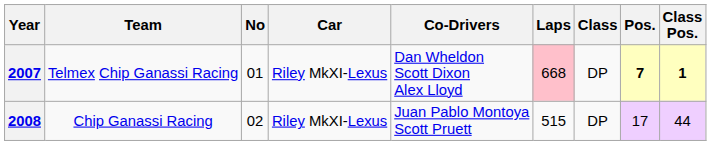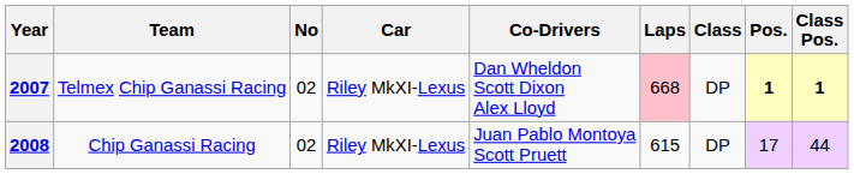 <table class="wikitable" style="text-align:center; font-size:90%">
 <tr>
 <th>Year</th>
 <th>Team</th>
 <th>No</th>
 <th>Car</th>
 <th>Co-Drivers</th>
 <th>Laps</th>
 <th>Class</th>
 <th>Pos.</th>
 <th>Class<br>Pos.</th>
 </tr>
 <tr>
 <th><a href='#'>2007</a></th>
 <td nowrap> <a href='#'>Telmex</a> <a href='#'>Chip Ganassi Racing</a></td>
-<td>01</td>
+<td>02</td>
 <td nowrap><a href='#'>Riley</a> MkXI-<a href='#'>Lexus</a></td>
 <td align="left" nowrap> <a href='#'>Dan Wheldon</a><br> <a href='#'>Scott Dixon</a><br> <a href='#'>Alex Lloyd</a></td>
 <td style="background: pink;">668</td>
 <td>DP</td>
-<td style="background:#FFFFBF;"><strong>7</strong></td>
+<td style="background:#FFFFBF;"><strong>1</strong></td>
 <td style="background:#FFFFBF;"><strong>1</strong></td>
 </tr>
 <tr>
 <th><a href='#'>2008</a></th>
 <td nowrap> <a href='#'>Chip Ganassi Racing</a></td>
 <td>02</td>
 <td nowrap><a href='#'>Riley</a> MkXI-<a href='#'>Lexus</a></td>
 <td align="left" nowrap> <a href='#'>Juan Pablo Montoya</a><br> <a href='#'>Scott Pruett</a></td>
-<td>515</td>
+<td>615</td>
 <td>DP</td>
 <td style="background:#EFCFFF;">17 </td>
 <td style="background:#EFCFFF;">44 </td>
 </tr>
 </table>
